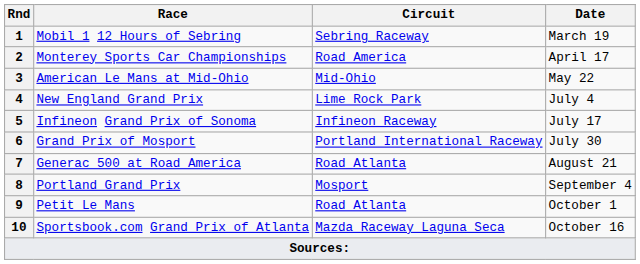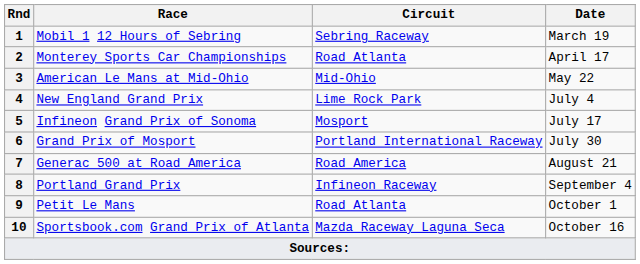 <table class="wikitable" style="font-size: 90%;">
 <tr>
 <th>Rnd</th>
 <th>Race</th>
 <th>Circuit</th>
 <th>Date</th>
 </tr>
 <tr>
 <th>1</th>
 <td><a href='#'>Mobil 1</a> <a href='#'>12 Hours of Sebring</a></td>
 <td><a href='#'>Sebring Raceway</a></td>
 <td>March 19</td>
 </tr>
 <tr>
 <th>2</th>
 <td><a href='#'>Monterey Sports Car Championships</a></td>
-<td><a href='#'>Road America</a></td>
+<td><a href='#'>Road Atlanta</a></td>
 <td>April 17</td>
 </tr>
 <tr>
 <th>3</th>
 <td><a href='#'>American Le Mans at Mid-Ohio</a></td>
 <td><a href='#'>Mid-Ohio</a></td>
 <td>May 22</td>
 </tr>
 <tr>
 <th>4</th>
 <td><a href='#'>New England Grand Prix</a></td>
 <td><a href='#'>Lime Rock Park</a></td>
 <td>July 4</td>
 </tr>
 <tr>
 <th>5</th>
 <td><a href='#'>Infineon</a> <a href='#'>Grand Prix of Sonoma</a></td>
-<td><a href='#'>Infineon Raceway</a></td>
+<td><a href='#'>Mosport</a></td>
 <td>July 17</td>
 </tr>
 <tr>
 <th>6</th>
 <td><a href='#'>Grand Prix of Mosport</a></td>
 <td><a href='#'>Portland International Raceway</a></td>
 <td>July 30</td>
 </tr>
 <tr>
 <th>7</th>
 <td><a href='#'>Generac 500 at Road America</a></td>
-<td><a href='#'>Road Atlanta</a></td>
+<td><a href='#'>Road America</a></td>
 <td>August 21</td>
 </tr>
 <tr>
 <th>8</th>
 <td><a href='#'>Portland Grand Prix</a></td>
-<td><a href='#'>Mosport</a></td>
+<td><a href='#'>Infineon Raceway</a></td>
 <td>September 4</td>
 </tr>
 <tr>
 <th>9</th>
 <td><a href='#'>Petit Le Mans</a></td>
 <td><a href='#'>Road Atlanta</a></td>
 <td>October 1</td>
 </tr>
 <tr>
 <th>10</th>
 <td><a href='#'>Sportsbook.com</a> <a href='#'>Grand Prix of Atlanta</a></td>
 <td><a href='#'>Mazda Raceway Laguna Seca</a></td>
 <td>October 16</td>
 </tr>
 <tr class="sortbottom">
 <td colspan="4" style="background-color:#EAECF0;text-align:center"><strong>Sources:</strong></td>
 </tr>
 </table>
